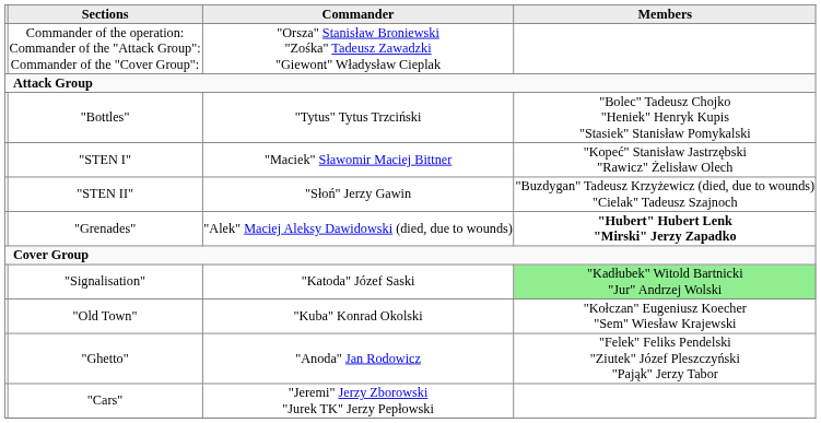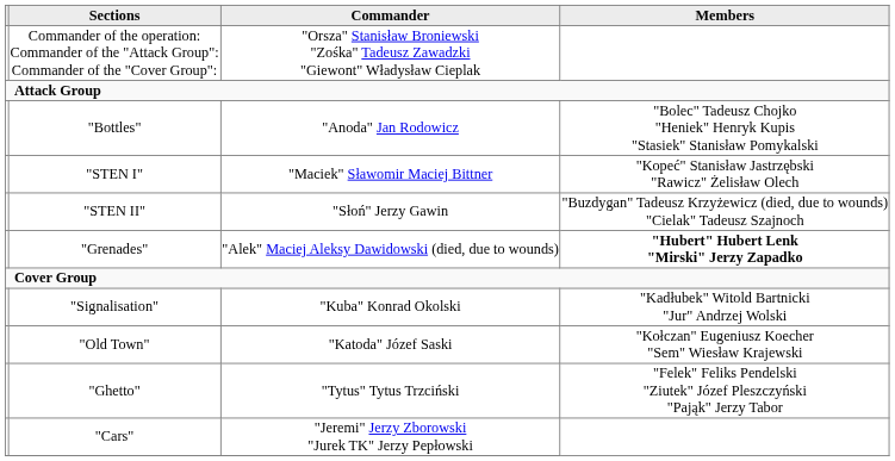 <table border="1" cellpadding="1" cellspacing="0" style="font-size: 85%; border: gray solid 1px; border-collapse: collapse; text-align: center;">
 <tr style="background: #ececec;">
 <th></th>
 <th>Sections</th>
 <th>Commander</th>
 <th>Members</th>
 </tr>
 <tr>
 <th></th>
 <td>Commander of the operation:<br>Commander of the "Attack Group":<br>Commander of the "Cover Group":</td>
 <td>"Orsza" <a href='#'>Stanisław Broniewski</a><br>"Zośka" <a href='#'>Tadeusz Zawadzki</a><br>"Giewont" Władysław Cieplak</td>
 <td></td>
 </tr>
 <tr>
 <th colspan="14" style="background: #f9f9f9; text-align: left;">  Attack Group</th>
 </tr>
 <tr>
 <th></th>
 <td>"Bottles"</td>
-<td>"Tytus" Tytus Trzciński</td>
+<td>"Anoda" <a href='#'>Jan Rodowicz</a></td>
 <td>"Bolec" Tadeusz Chojko<br>"Heniek" Henryk Kupis<br>"Stasiek" Stanisław Pomykalski</td>
 </tr>
 <tr>
 <th></th>
 <td>"STEN I"</td>
 <td>"Maciek" <a href='#'>Sławomir Maciej Bittner</a></td>
 <td>"Kopeć" Stanisław Jastrzębski<br>"Rawicz" Żelisław Olech</td>
 </tr>
 <tr>
 <th></th>
 <td>"STEN II"</td>
 <td>"Słoń" Jerzy Gawin</td>
 <td>"Buzdygan" Tadeusz Krzyżewicz (died, due to wounds)<br>"Cielak" Tadeusz Szajnoch</td>
 </tr>
 <tr>
 <th></th>
 <td>"Grenades"</td>
 <td>"Alek" <a href='#'>Maciej Aleksy Dawidowski</a> (died, due to wounds)</td>
 <td><strong>"Hubert" Hubert Lenk<br>"Mirski" Jerzy Zapadko</strong></td>
 </tr>
 <tr>
 <th colspan="14" style="background: #f9f9f9; text-align: left;">  Cover Group</th>
 </tr>
 <tr>
 <th></th>
 <td>"Signalisation"</td>
-<td>"Katoda" Józef Saski</td>
-<td style="background: lightgreen;">"Kadłubek" Witold Bartnicki<br>"Jur" Andrzej Wolski</td>
+<td>"Kuba" Konrad Okolski</td>
+<td>"Kadłubek" Witold Bartnicki<br>"Jur" Andrzej Wolski</td>
 </tr>
 <tr>
 <th></th>
 <td>"Old Town"</td>
-<td>"Kuba" Konrad Okolski</td>
+<td>"Katoda" Józef Saski</td>
 <td>"Kołczan" Eugeniusz Koecher<br>"Sem" Wiesław Krajewski</td>
 </tr>
 <tr>
 <th></th>
 <td>"Ghetto"</td>
-<td>"Anoda" <a href='#'>Jan Rodowicz</a></td>
+<td>"Tytus" Tytus Trzciński</td>
 <td>"Felek" Feliks Pendelski<br>"Ziutek" Józef Pleszczyński<br>"Pająk" Jerzy Tabor</td>
 </tr>
 <tr>
 <th></th>
 <td>"Cars"</td>
 <td>"Jeremi" <a href='#'>Jerzy Zborowski</a><br>"Jurek TK" Jerzy Pepłowski</td>
 </tr>
 <tr>
 </tr>
 </table>
